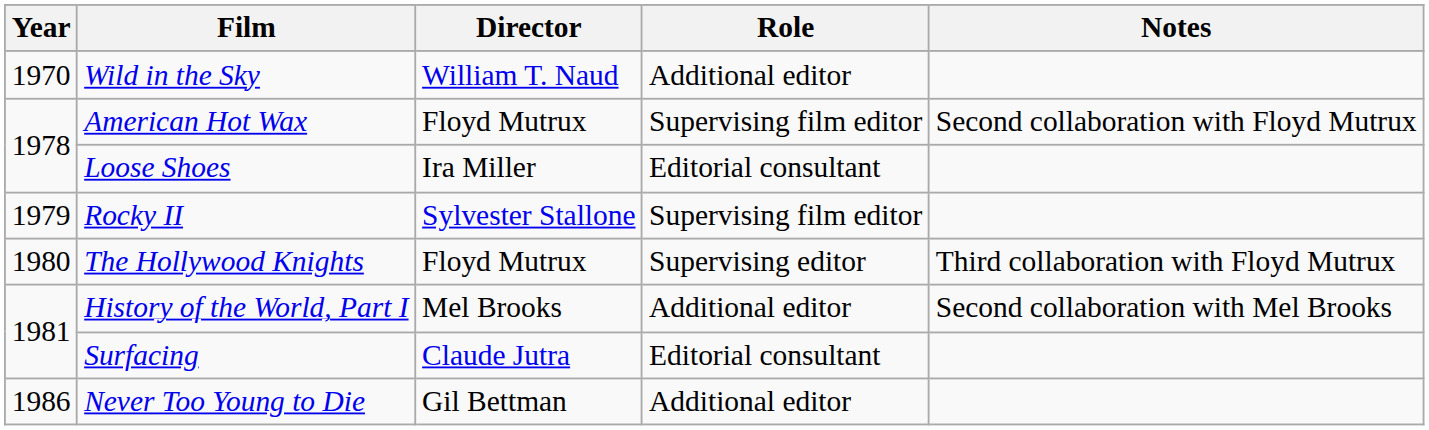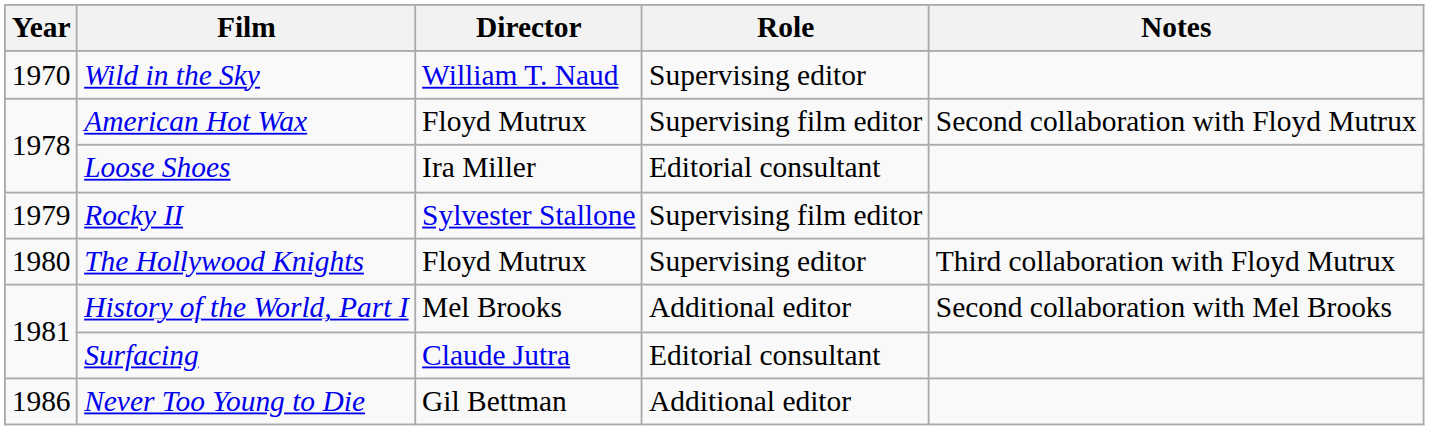 <table class="wikitable">
 <tr>
 <th>Year</th>
 <th>Film</th>
 <th>Director</th>
 <th>Role</th>
 <th>Notes</th>
 </tr>
 <tr>
 <td>1970</td>
 <td><em><a href='#'>Wild in the Sky</a></em></td>
 <td><a href='#'>William T. Naud</a></td>
-<td>Additional editor</td>
+<td>Supervising editor</td>
 <td></td>
 </tr>
 <tr>
 <td rowspan=2>1978</td>
 <td><em><a href='#'>American Hot Wax</a></em></td>
 <td>Floyd Mutrux</td>
 <td>Supervising film editor</td>
 <td>Second collaboration with Floyd Mutrux</td>
 </tr>
 <tr>
 <td><em><a href='#'>Loose Shoes</a></em></td>
 <td>Ira Miller</td>
 <td>Editorial consultant</td>
 <td></td>
 </tr>
 <tr>
 <td>1979</td>
 <td><em><a href='#'>Rocky II</a></em></td>
 <td><a href='#'>Sylvester Stallone</a></td>
 <td>Supervising film editor</td>
 <td></td>
 </tr>
 <tr>
 <td>1980</td>
 <td><em><a href='#'>The Hollywood Knights</a></em></td>
 <td>Floyd Mutrux</td>
 <td>Supervising editor</td>
 <td>Third collaboration with Floyd Mutrux</td>
 </tr>
 <tr>
 <td rowspan=2>1981</td>
 <td><em><a href='#'>History of the World, Part I</a></em></td>
 <td>Mel Brooks</td>
 <td>Additional editor</td>
 <td>Second collaboration with Mel Brooks</td>
 </tr>
 <tr>
 <td><em><a href='#'>Surfacing</a></em></td>
 <td><a href='#'>Claude Jutra</a></td>
 <td>Editorial consultant</td>
 <td></td>
 </tr>
 <tr>
 <td>1986</td>
 <td><em><a href='#'>Never Too Young to Die</a></em></td>
 <td>Gil Bettman</td>
 <td>Additional editor</td>
 <td></td>
 </tr>
 </table>
